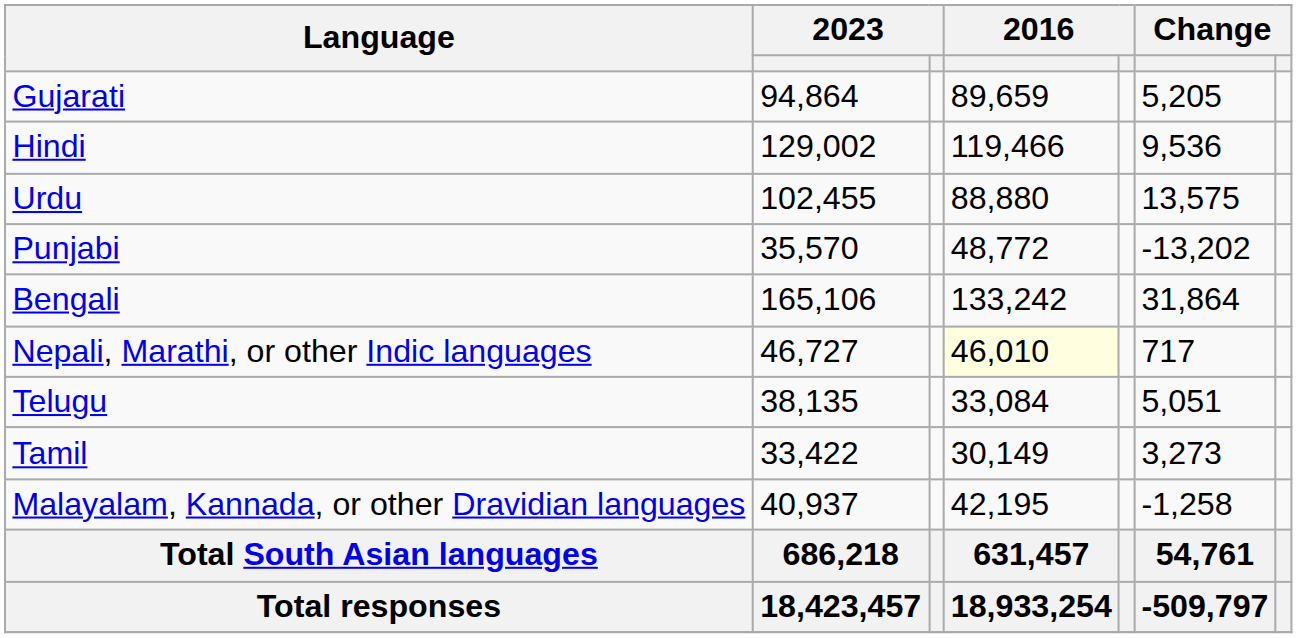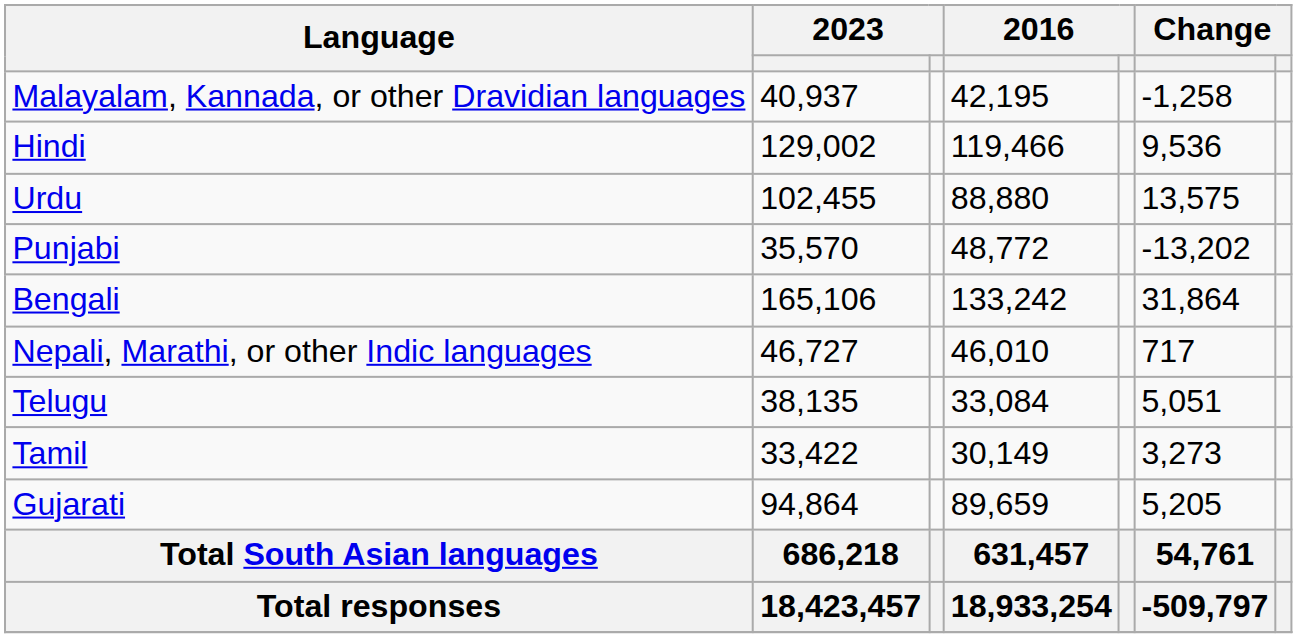 <table class="wikitable collapsible sortable">
 <tr>
 <th rowspan="2">Language</th>
 <th colspan="2">2023</th>
 <th colspan="2">2016</th>
 <th colspan="2">Change</th>
 </tr>
 <tr>
 <th><a href='#'></a></th>
 <th></th>
 <th></th>
 <th></th>
 <th></th>
 <th></th>
 </tr>
 <tr>
-<td><a href='#'>Gujarati</a></td>
-<td>94,864</td>
+<td><a href='#'>Malayalam</a>, <a href='#'>Kannada</a>, or other <a href='#'>Dravidian languages</a></td>
+<td>40,937</td>
 <td></td>
-<td>89,659</td>
+<td>42,195</td>
 <td></td>
-<td>5,205</td>
+<td>-1,258</td>
 <td></td>
 </tr>
 <tr>
 <td><a href='#'>Hindi</a></td>
 <td>129,002</td>
 <td></td>
 <td>119,466</td>
 <td></td>
 <td>9,536</td>
 <td></td>
 </tr>
 <tr>
 <td><a href='#'>Urdu</a></td>
 <td>102,455</td>
 <td></td>
 <td>88,880</td>
 <td></td>
 <td>13,575</td>
 <td></td>
 </tr>
 <tr>
 <td><a href='#'>Punjabi</a></td>
 <td>35,570</td>
 <td></td>
 <td>48,772</td>
 <td></td>
 <td>-13,202</td>
 <td></td>
 </tr>
 <tr>
 <td><a href='#'>Bengali</a></td>
 <td>165,106</td>
 <td></td>
 <td>133,242</td>
 <td></td>
 <td>31,864</td>
 <td></td>
 </tr>
 <tr>
 <td><a href='#'>Nepali</a>, <a href='#'>Marathi</a>, or other <a href='#'>Indic languages</a></td>
 <td>46,727</td>
 <td></td>
-<td style="background: lightyellow;">46,010</td>
+<td>46,010</td>
 <td></td>
 <td>717</td>
 <td></td>
 </tr>
 <tr>
 <td><a href='#'>Telugu</a></td>
 <td>38,135</td>
 <td></td>
 <td>33,084</td>
 <td></td>
 <td>5,051</td>
 <td></td>
 </tr>
 <tr>
 <td><a href='#'>Tamil</a></td>
 <td>33,422</td>
 <td></td>
 <td>30,149</td>
 <td></td>
 <td>3,273</td>
 <td></td>
 </tr>
 <tr>
-<td><a href='#'>Malayalam</a>, <a href='#'>Kannada</a>, or other <a href='#'>Dravidian languages</a></td>
-<td>40,937</td>
+<td><a href='#'>Gujarati</a></td>
+<td>94,864</td>
 <td></td>
-<td>42,195</td>
+<td>89,659</td>
 <td></td>
-<td>-1,258</td>
+<td>5,205</td>
 <td></td>
 </tr>
 <tr class="sortbottom">
 <th>Total <a href='#'>South Asian languages</a></th>
 <th>686,218</th>
 <th></th>
 <th>631,457</th>
 <th></th>
 <th>54,761</th>
 <th></th>
 </tr>
 <tr>
 <th>Total responses</th>
 <th>18,423,457</th>
 <th></th>
 <th>18,933,254</th>
 <th></th>
 <th>-509,797</th>
 <th></th>
 </tr>
 <tr>
 </tr>
 </table>
